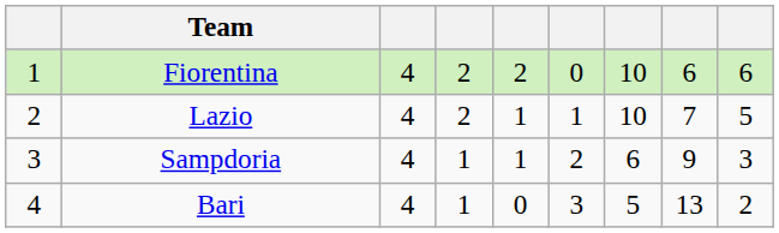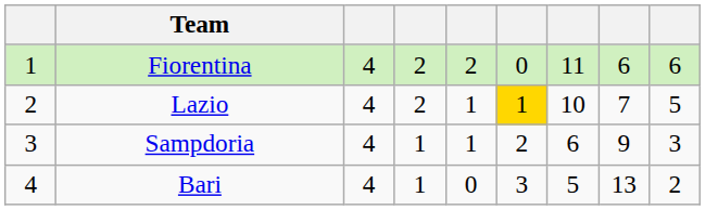 <table class="wikitable" style="text-align: center;">
 <tr>
 <th width="25"></th>
 <th width="175">Team</th>
 <th width="25"></th>
 <th width="25"></th>
 <th width="25"></th>
 <th width="25"></th>
 <th width="25"></th>
 <th width="25"></th>
 <th width="25"></th>
 </tr>
 <tr style="background: #D0F0C0">
 <td>1</td>
 <td><a href='#'>Fiorentina</a></td>
 <td>4</td>
 <td>2</td>
 <td>2</td>
 <td>0</td>
-<td>10</td>
+<td>11</td>
 <td>6</td>
 <td>6</td>
 </tr>
 <tr>
 <td>2</td>
 <td><a href='#'>Lazio</a></td>
 <td>4</td>
 <td>2</td>
 <td>1</td>
-<td>1</td>
+<td style="background: gold;">1</td>
 <td>10</td>
 <td>7</td>
 <td>5</td>
 </tr>
 <tr>
 <td>3</td>
 <td><a href='#'>Sampdoria</a></td>
 <td>4</td>
 <td>1</td>
 <td>1</td>
 <td>2</td>
 <td>6</td>
 <td>9</td>
 <td>3</td>
 </tr>
 <tr>
 <td>4</td>
 <td><a href='#'>Bari</a></td>
 <td>4</td>
 <td>1</td>
 <td>0</td>
 <td>3</td>
 <td>5</td>
 <td>13</td>
 <td>2</td>
 </tr>
 </table>
